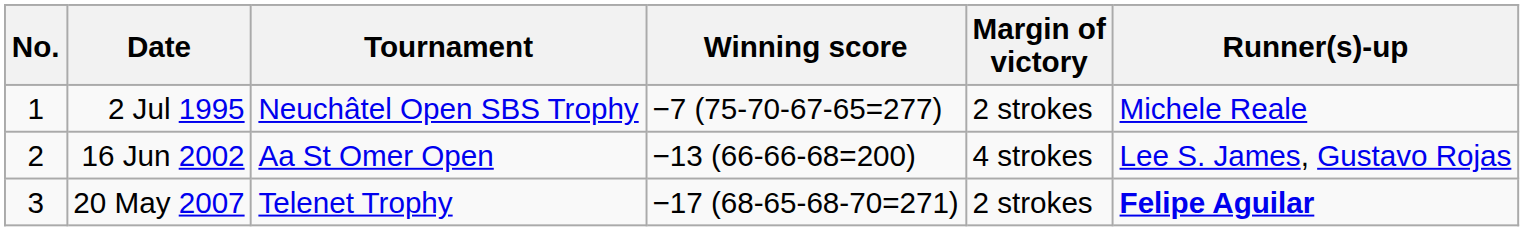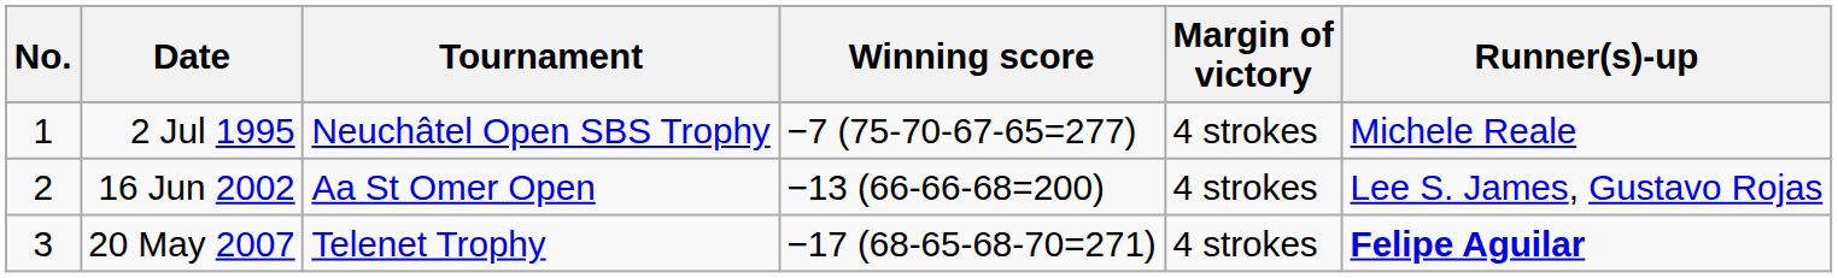 <table class="wikitable" style="font-size:95%;">
 <tr>
 <th>No.</th>
 <th>Date</th>
 <th>Tournament</th>
 <th>Winning score</th>
 <th>Margin of<br>victory</th>
 <th>Runner(s)-up</th>
 </tr>
 <tr>
 <td align=center>1</td>
 <td align=right>2 Jul <a href='#'>1995</a></td>
 <td><a href='#'>Neuchâtel Open SBS Trophy</a></td>
 <td>−7 (75-70-67-65=277)</td>
-<td>2 strokes</td>
+<td>4 strokes</td>
 <td> <a href='#'>Michele Reale</a></td>
 </tr>
 <tr>
 <td align=center>2</td>
 <td align=right>16 Jun <a href='#'>2002</a></td>
 <td><a href='#'>Aa St Omer Open</a></td>
 <td>−13 (66-66-68=200)</td>
 <td>4 strokes</td>
 <td> <a href='#'>Lee S. James</a>,  <a href='#'>Gustavo Rojas</a></td>
 </tr>
 <tr>
 <td align=center>3</td>
 <td align=right>20 May <a href='#'>2007</a></td>
 <td><a href='#'>Telenet Trophy</a></td>
 <td>−17 (68-65-68-70=271)</td>
-<td>2 strokes</td>
+<td>4 strokes</td>
 <td><strong> <a href='#'>Felipe Aguilar</a></strong></td>
 </tr>
 </table>
